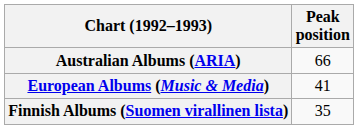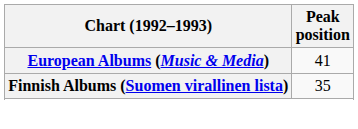 <table class="wikitable sortable plainrowheaders" style="text-align:center">
 <tr>
 <th scope="col">Chart (1992–1993)</th>
 <th scope="col">Peak<br>position</th>
-</tr>
-<tr>
-<th scope="row">Australian Albums (<a href='#'>ARIA</a>)</th>
-<td>66</td>
 </tr>
 <tr>
 </tr>
 <tr>
 </tr>
 <tr>
 <th scope="row"><a href='#'>European Albums</a> (<em><a href='#'>Music & Media</a></em>)</th>
 <td>41</td>
 </tr>
 <tr>
 <th scope="row">Finnish Albums (<a href='#'>Suomen virallinen lista</a>)</th>
 <td>35</td>
 </tr>
 <tr>
 </tr>
 <tr>
 </tr>
 <tr>
 </tr>
 <tr>
 </tr>
 <tr>
 </tr>
 <tr>
 </tr>
 </table>
